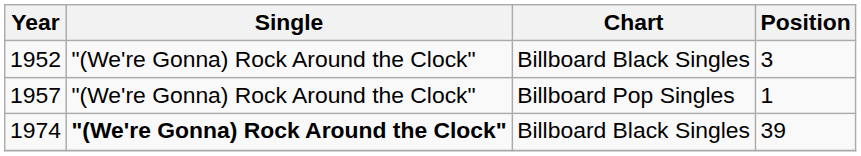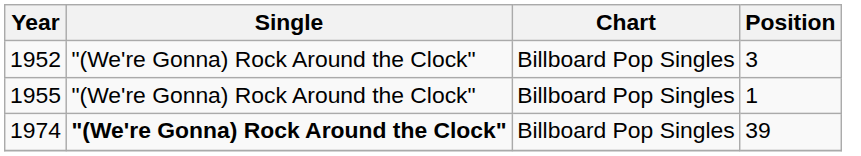 <table class="wikitable">
 <tr>
 <th align="left">Year</th>
 <th align="left">Single</th>
 <th align="left">Chart</th>
 <th align="left">Position</th>
 </tr>
 <tr>
 <td align="left">1952</td>
 <td align="left">"(We're Gonna) Rock Around the Clock"</td>
-<td align="left">Billboard Black Singles</td>
+<td align="left">Billboard Pop Singles</td>
 <td align="left">3</td>
 </tr>
 <tr>
-<td align="left">1957</td>
+<td align="left">1955</td>
 <td align="left">"(We're Gonna) Rock Around the Clock"</td>
 <td align="left">Billboard Pop Singles</td>
 <td align="left">1</td>
 </tr>
 <tr>
 <td align="left">1974</td>
 <td align="left"><strong>"(We're Gonna) Rock Around the Clock"</strong></td>
-<td align="left">Billboard Black Singles</td>
+<td align="left">Billboard Pop Singles</td>
 <td align="left">39</td>
 </tr>
 <tr>
 </tr>
 </table>
